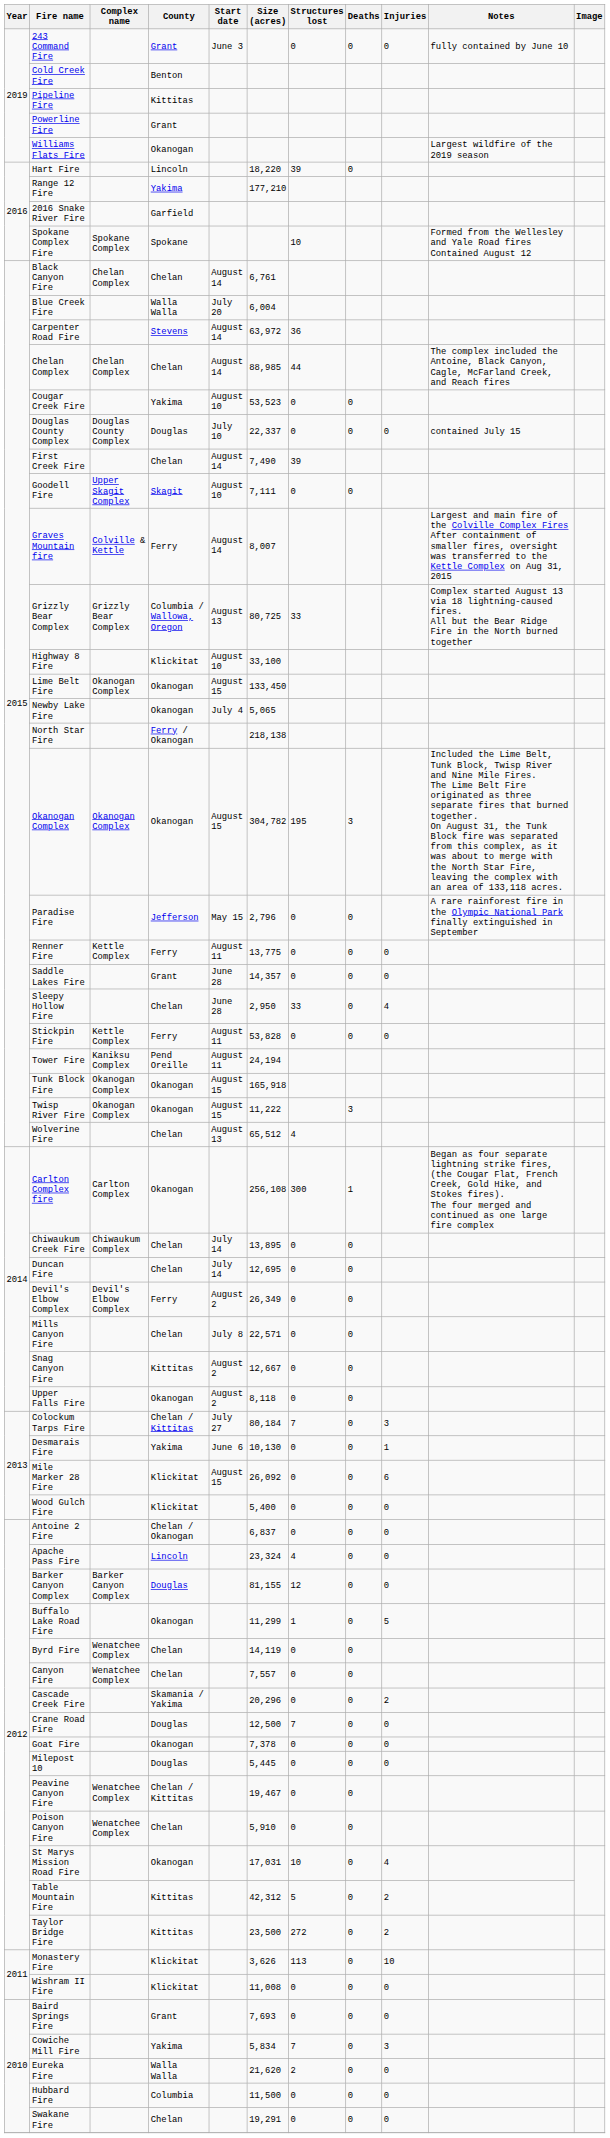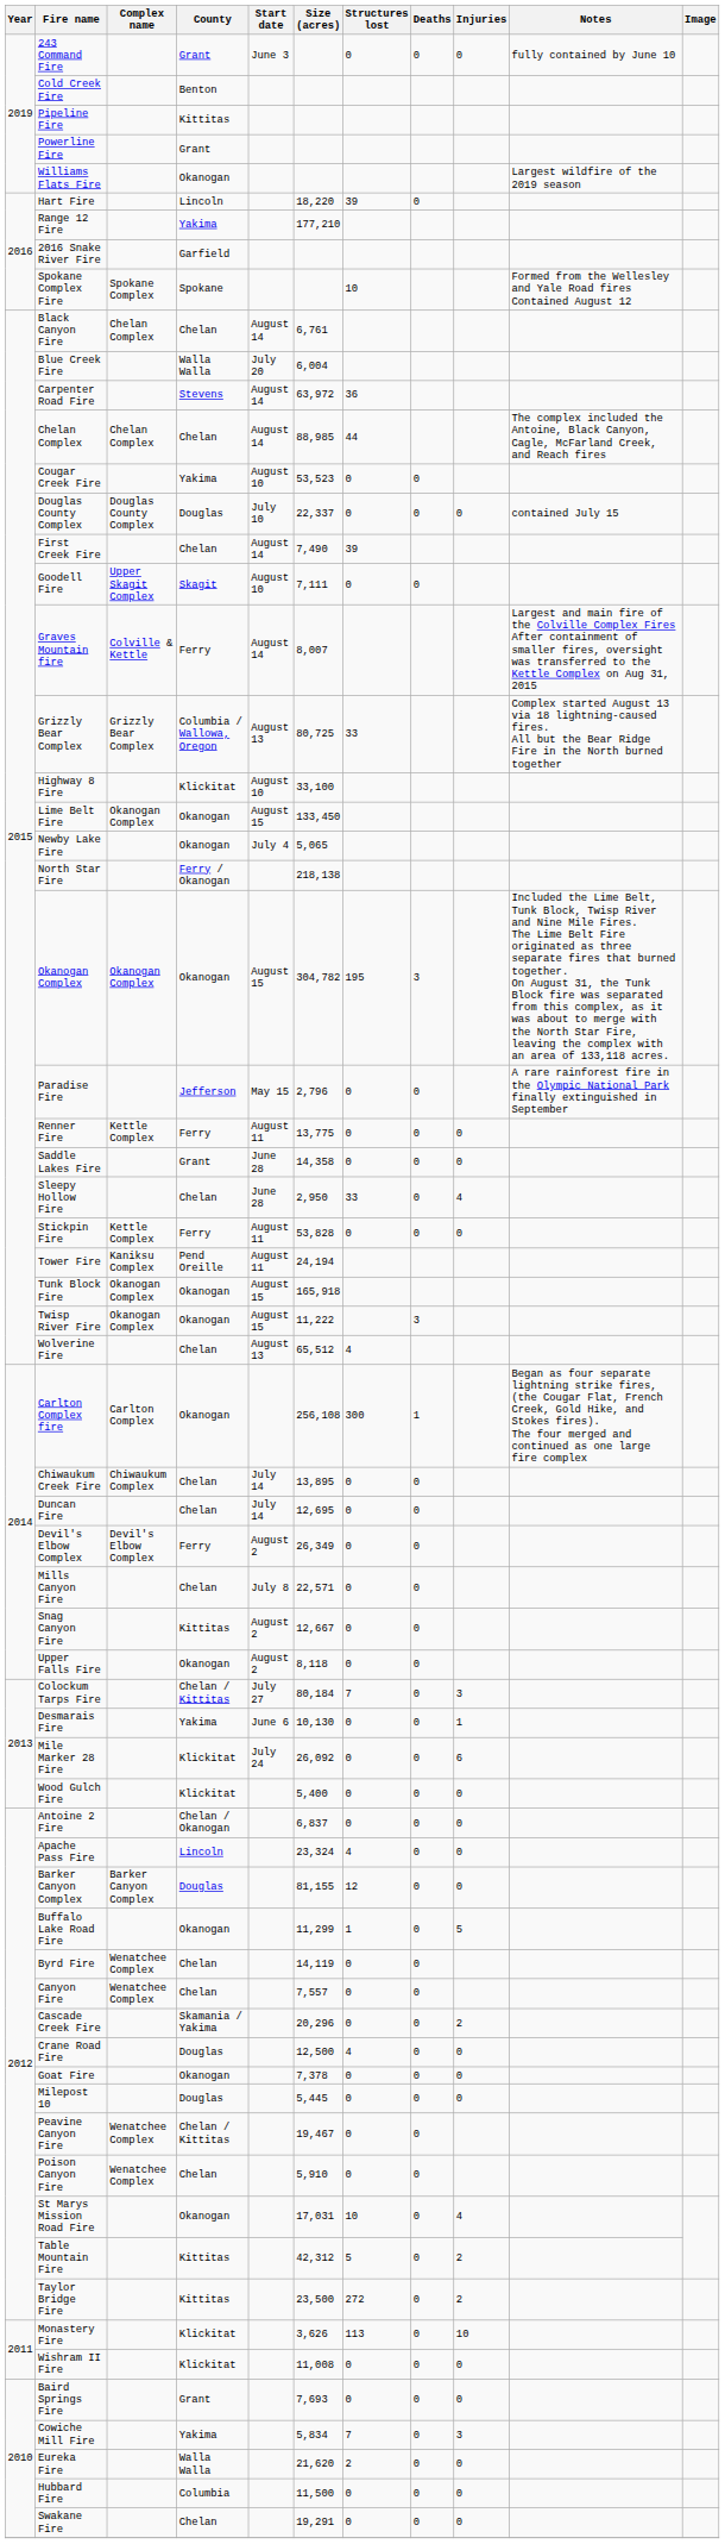 <table class="wikitable sortable" align="center" width="100%">
 <tr>
 <th>Year</th>
 <th>Fire name</th>
 <th>Complex name</th>
 <th>County</th>
 <th>Start date</th>
 <th data-sort-type="number">Size<br>(acres)</th>
 <th data-sort-type="number">Structures<br>lost</th>
 <th data-sort-type="number">Deaths</th>
 <th data-sort-type="number">Injuries</th>
 <th>Notes</th>
 <th>Image</th>
 </tr>
 <tr>
 <td rowspan=5>2019</td>
 <td><a href='#'>243 Command Fire</a></td>
 <td></td>
 <td><a href='#'>Grant</a></td>
 <td>June 3</td>
 <td></td>
 <td>0</td>
 <td>0</td>
 <td>0</td>
 <td>fully contained by June 10</td>
 <td></td>
 </tr>
 <tr>
 <td><a href='#'>Cold Creek Fire</a></td>
 <td></td>
 <td>Benton</td>
 <td></td>
 <td></td>
 <td></td>
 <td></td>
 <td></td>
 <td></td>
 <td></td>
 </tr>
 <tr>
 <td><a href='#'>Pipeline Fire</a></td>
 <td></td>
 <td>Kittitas</td>
 <td></td>
 <td></td>
 <td></td>
 <td></td>
 <td></td>
 <td></td>
 <td></td>
 </tr>
 <tr>
 <td><a href='#'>Powerline Fire</a></td>
 <td></td>
 <td>Grant</td>
 <td></td>
 <td></td>
 <td></td>
 <td></td>
 <td></td>
 <td></td>
 <td></td>
 </tr>
 <tr>
 <td><a href='#'>Williams Flats Fire</a></td>
 <td></td>
 <td>Okanogan</td>
 <td></td>
 <td></td>
 <td></td>
 <td></td>
 <td></td>
 <td>Largest wildfire of the 2019 season</td>
 <td></td>
 </tr>
 <tr>
 <td Rowspan=4>2016</td>
 <td>Hart Fire</td>
 <td></td>
 <td>Lincoln</td>
 <td></td>
 <td>18,220</td>
 <td>39</td>
 <td>0</td>
 <td></td>
 <td></td>
 <td></td>
 </tr>
 <tr>
 <td>Range 12 Fire</td>
 <td></td>
 <td><a href='#'>Yakima</a></td>
 <td></td>
 <td>177,210</td>
 <td></td>
 <td></td>
 <td></td>
 <td></td>
 <td></td>
 </tr>
 <tr>
 <td>2016 Snake River Fire</td>
 <td></td>
 <td>Garfield</td>
 <td></td>
 <td></td>
 <td></td>
 <td></td>
 <td></td>
 <td></td>
 <td></td>
 </tr>
 <tr>
 <td>Spokane Complex Fire</td>
 <td>Spokane Complex</td>
 <td>Spokane</td>
 <td></td>
 <td></td>
 <td>10</td>
 <td></td>
 <td></td>
 <td>Formed from the Wellesley and Yale Road fires<br>Contained August 12</td>
 <td></td>
 </tr>
 <tr>
 <td rowspan=24>2015</td>
 <td>Black Canyon Fire</td>
 <td>Chelan Complex</td>
 <td>Chelan</td>
 <td>August 14</td>
 <td>6,761</td>
 <td></td>
 <td></td>
 <td></td>
 <td></td>
 </tr>
 <tr>
 <td>Blue Creek Fire</td>
 <td></td>
 <td>Walla Walla</td>
 <td>July 20</td>
 <td>6,004</td>
 <td></td>
 <td></td>
 <td></td>
 <td></td>
 <td></td>
 </tr>
 <tr>
 <td>Carpenter Road Fire</td>
 <td></td>
 <td><a href='#'>Stevens</a></td>
 <td>August 14</td>
 <td>63,972</td>
 <td>36</td>
 <td></td>
 <td></td>
 <td></td>
 <td></td>
 </tr>
 <tr>
 <td>Chelan Complex</td>
 <td>Chelan Complex</td>
 <td>Chelan</td>
 <td>August 14</td>
 <td>88,985</td>
 <td>44</td>
 <td></td>
 <td></td>
 <td>The complex included the Antoine, Black Canyon, Cagle, McFarland Creek, and Reach fires</td>
 <td></td>
 </tr>
 <tr>
 <td>Cougar Creek Fire</td>
 <td></td>
 <td>Yakima</td>
 <td>August 10</td>
 <td>53,523</td>
 <td>0</td>
 <td>0</td>
 <td></td>
 <td></td>
 <td></td>
 </tr>
 <tr>
 <td>Douglas County Complex</td>
 <td>Douglas County Complex</td>
 <td>Douglas</td>
 <td>July 10</td>
 <td>22,337</td>
 <td>0</td>
 <td>0</td>
 <td>0</td>
 <td>contained July 15</td>
 <td></td>
 </tr>
 <tr>
 <td>First Creek Fire</td>
 <td></td>
 <td>Chelan</td>
 <td>August 14</td>
 <td>7,490</td>
 <td>39</td>
 <td></td>
 <td></td>
 <td></td>
 <td></td>
 </tr>
 <tr>
 <td>Goodell Fire</td>
 <td><a href='#'>Upper Skagit Complex</a></td>
 <td><a href='#'>Skagit</a></td>
 <td>August 10</td>
 <td>7,111</td>
 <td>0</td>
 <td>0</td>
 <td></td>
 <td></td>
 <td></td>
 </tr>
 <tr>
 <td><a href='#'>Graves Mountain fire</a></td>
 <td><a href='#'>Colville</a> & <a href='#'>Kettle</a></td>
 <td>Ferry</td>
 <td>August 14</td>
 <td>8,007</td>
 <td></td>
 <td></td>
 <td></td>
 <td>Largest and main fire of the <a href='#'>Colville Complex Fires</a><br>After containment of smaller fires, oversight was transferred to the <a href='#'>Kettle Complex</a> on Aug 31, 2015</td>
 <td></td>
 </tr>
 <tr>
 <td>Grizzly Bear Complex</td>
 <td>Grizzly Bear Complex</td>
 <td>Columbia / <a href='#'>Wallowa, Oregon</a></td>
 <td>August 13</td>
 <td>80,725</td>
 <td>33</td>
 <td></td>
 <td></td>
 <td>Complex started August 13 via 18 lightning-caused fires.<br> All but the Bear Ridge Fire in the North burned together</td>
 <td></td>
 </tr>
 <tr>
 <td>Highway 8 Fire</td>
 <td></td>
 <td>Klickitat</td>
 <td>August 10</td>
 <td>33,100</td>
 <td></td>
 <td></td>
 <td></td>
 <td></td>
 <td></td>
 </tr>
 <tr>
 <td>Lime Belt Fire</td>
 <td>Okanogan Complex</td>
 <td>Okanogan</td>
 <td>August 15</td>
 <td>133,450</td>
 <td></td>
 <td></td>
 <td></td>
 <td></td>
 <td></td>
 </tr>
 <tr>
 <td>Newby Lake Fire</td>
 <td></td>
 <td>Okanogan</td>
 <td>July 4</td>
 <td>5,065</td>
 <td></td>
 <td></td>
 <td></td>
 <td></td>
 <td></td>
 </tr>
 <tr>
 <td>North Star Fire</td>
 <td></td>
 <td><a href='#'>Ferry</a> / Okanogan</td>
 <td></td>
 <td>218,138</td>
 <td></td>
 <td></td>
 <td></td>
 <td></td>
 <td></td>
 </tr>
 <tr>
 <td><a href='#'>Okanogan Complex</a></td>
 <td><a href='#'>Okanogan Complex</a></td>
 <td>Okanogan</td>
 <td>August 15</td>
 <td>304,782</td>
 <td>195</td>
 <td>3</td>
 <td></td>
 <td>Included the Lime Belt, Tunk Block, Twisp River and Nine Mile Fires.<br> The Lime Belt Fire originated as three separate fires that burned together.<br> On August 31, the Tunk Block fire was separated from this complex, as it was about to merge with the North Star Fire, leaving the complex with an area of 133,118 acres.</td>
 <td></td>
 </tr>
 <tr>
 <td>Paradise Fire</td>
 <td></td>
 <td><a href='#'>Jefferson</a></td>
 <td>May 15</td>
 <td>2,796</td>
 <td>0</td>
 <td>0</td>
 <td></td>
 <td>A rare rainforest fire in the <a href='#'>Olympic National Park</a><br>finally extinguished in September</td>
 <td></td>
 </tr>
 <tr>
 <td>Renner Fire</td>
 <td>Kettle Complex</td>
 <td>Ferry</td>
 <td>August 11</td>
 <td>13,775</td>
 <td>0</td>
 <td>0</td>
 <td>0</td>
 <td></td>
 <td></td>
 </tr>
 <tr>
 <td>Saddle Lakes Fire</td>
 <td></td>
 <td>Grant</td>
 <td>June 28</td>
-<td>14,357</td>
+<td>14,358</td>
 <td>0</td>
 <td>0</td>
 <td>0</td>
 <td></td>
 <td></td>
 </tr>
 <tr>
 <td>Sleepy Hollow Fire</td>
 <td></td>
 <td>Chelan</td>
 <td>June 28</td>
 <td>2,950</td>
 <td>33</td>
 <td>0</td>
 <td>4</td>
 <td></td>
 <td></td>
 </tr>
 <tr>
 <td>Stickpin Fire</td>
 <td>Kettle Complex</td>
 <td>Ferry</td>
 <td>August 11</td>
 <td>53,828</td>
 <td>0</td>
 <td>0</td>
 <td>0</td>
 <td></td>
 <td></td>
 </tr>
 <tr>
 <td>Tower Fire</td>
 <td>Kaniksu Complex</td>
 <td>Pend Oreille</td>
 <td>August 11</td>
 <td>24,194</td>
 <td></td>
 <td></td>
 <td></td>
 <td></td>
 <td></td>
 </tr>
 <tr>
 <td>Tunk Block Fire</td>
 <td>Okanogan Complex</td>
 <td>Okanogan</td>
 <td>August 15</td>
 <td>165,918</td>
 <td></td>
 <td></td>
 <td></td>
 <td></td>
 <td></td>
 </tr>
 <tr>
 <td>Twisp River Fire</td>
 <td>Okanogan Complex</td>
 <td>Okanogan</td>
 <td>August 15</td>
 <td>11,222</td>
 <td></td>
 <td>3</td>
 <td></td>
 <td></td>
 <td></td>
 </tr>
 <tr>
 <td>Wolverine Fire</td>
 <td></td>
 <td>Chelan</td>
 <td>August 13</td>
 <td>65,512</td>
 <td>4</td>
 <td></td>
 <td></td>
 <td></td>
 <td></td>
 </tr>
 <tr>
 <td rowspan=7>2014</td>
 <td><a href='#'>Carlton Complex fire</a></td>
 <td>Carlton Complex</td>
 <td>Okanogan</td>
 <td></td>
 <td>256,108</td>
 <td>300</td>
 <td>1</td>
 <td></td>
 <td>Began as four separate lightning strike fires, (the Cougar Flat, French Creek, Gold Hike, and Stokes fires).<br> The four merged and continued as one large fire complex</td>
 <td></td>
 </tr>
 <tr>
 <td>Chiwaukum Creek Fire</td>
 <td>Chiwaukum Complex</td>
 <td>Chelan</td>
 <td>July 14</td>
 <td>13,895</td>
 <td>0</td>
 <td>0</td>
 <td></td>
 <td></td>
 <td></td>
 </tr>
 <tr>
 <td>Duncan Fire</td>
 <td></td>
 <td>Chelan</td>
 <td>July 14</td>
 <td>12,695</td>
 <td>0</td>
 <td>0</td>
 <td></td>
 <td></td>
 <td></td>
 </tr>
 <tr>
 <td>Devil's Elbow Complex</td>
 <td>Devil's Elbow Complex</td>
 <td>Ferry</td>
 <td>August 2</td>
 <td>26,349</td>
 <td>0</td>
 <td>0</td>
 <td></td>
 <td></td>
 <td></td>
 </tr>
 <tr>
 <td>Mills Canyon Fire</td>
 <td></td>
 <td>Chelan</td>
 <td>July 8</td>
 <td>22,571</td>
 <td>0</td>
 <td>0</td>
 <td></td>
 <td></td>
 <td></td>
 </tr>
 <tr>
 <td>Snag Canyon Fire</td>
 <td></td>
 <td>Kittitas</td>
 <td>August 2</td>
 <td>12,667</td>
 <td>0</td>
 <td>0</td>
 <td></td>
 <td></td>
 <td></td>
 </tr>
 <tr>
 <td>Upper Falls Fire</td>
 <td></td>
 <td>Okanogan</td>
 <td>August 2</td>
 <td>8,118</td>
 <td>0</td>
 <td>0</td>
 <td></td>
 <td></td>
 <td></td>
 </tr>
 <tr>
 <td rowspan=4>2013</td>
 <td>Colockum Tarps Fire</td>
 <td></td>
 <td>Chelan / <a href='#'>Kittitas</a></td>
 <td>July 27</td>
 <td>80,184</td>
 <td>7</td>
 <td>0</td>
 <td>3</td>
 <td></td>
 <td></td>
 </tr>
 <tr>
 <td>Desmarais Fire</td>
 <td></td>
 <td>Yakima</td>
 <td>June 6</td>
 <td>10,130</td>
 <td>0</td>
 <td>0</td>
 <td>1</td>
 <td></td>
 <td></td>
 </tr>
 <tr>
 <td>Mile Marker 28 Fire</td>
 <td></td>
 <td>Klickitat</td>
-<td>August 15</td>
+<td>July 24</td>
 <td>26,092</td>
 <td>0</td>
 <td>0</td>
 <td>6</td>
 <td></td>
 <td></td>
 </tr>
 <tr>
 <td>Wood Gulch Fire</td>
 <td></td>
 <td>Klickitat</td>
 <td></td>
 <td>5,400</td>
 <td>0</td>
 <td>0</td>
 <td>0</td>
 <td></td>
 <td></td>
 </tr>
 <tr>
 <td rowspan=15>2012</td>
 <td>Antoine 2 Fire</td>
 <td></td>
 <td>Chelan / Okanogan</td>
 <td></td>
 <td>6,837</td>
 <td>0</td>
 <td>0</td>
 <td>0</td>
 <td></td>
 <td></td>
 </tr>
 <tr>
 <td>Apache Pass Fire</td>
 <td></td>
 <td><a href='#'>Lincoln</a></td>
 <td></td>
 <td>23,324</td>
 <td>4</td>
 <td>0</td>
 <td>0</td>
 <td></td>
 <td></td>
 </tr>
 <tr>
 <td>Barker Canyon Complex</td>
 <td>Barker Canyon Complex</td>
 <td><a href='#'>Douglas</a></td>
 <td></td>
 <td>81,155</td>
 <td>12</td>
 <td>0</td>
 <td>0</td>
 <td></td>
 <td></td>
 </tr>
 <tr>
 <td>Buffalo Lake Road Fire</td>
 <td></td>
 <td>Okanogan</td>
 <td></td>
 <td>11,299</td>
 <td>1</td>
 <td>0</td>
 <td>5</td>
 <td></td>
 <td></td>
 </tr>
 <tr>
 <td>Byrd Fire</td>
 <td>Wenatchee Complex</td>
 <td>Chelan</td>
 <td></td>
 <td>14,119</td>
 <td>0</td>
 <td>0</td>
 <td></td>
 <td></td>
 <td></td>
 </tr>
 <tr>
 <td>Canyon Fire</td>
 <td>Wenatchee Complex</td>
 <td>Chelan</td>
 <td></td>
 <td>7,557</td>
 <td>0</td>
 <td>0</td>
 <td></td>
 <td></td>
 <td></td>
 </tr>
 <tr>
 <td>Cascade Creek Fire</td>
 <td></td>
 <td>Skamania / Yakima</td>
 <td></td>
 <td>20,296</td>
 <td>0</td>
 <td>0</td>
 <td>2</td>
 <td></td>
 <td></td>
 </tr>
 <tr>
 <td>Crane Road Fire</td>
 <td></td>
 <td>Douglas</td>
 <td></td>
 <td>12,500</td>
-<td>7</td>
+<td>4</td>
 <td>0</td>
 <td>0</td>
 <td></td>
 <td></td>
 </tr>
 <tr>
 <td>Goat Fire</td>
 <td></td>
 <td>Okanogan</td>
 <td></td>
 <td>7,378</td>
 <td>0</td>
 <td>0</td>
 <td>0</td>
 <td></td>
 <td></td>
 </tr>
 <tr>
 <td>Milepost 10</td>
 <td></td>
 <td>Douglas</td>
 <td></td>
 <td>5,445</td>
 <td>0</td>
 <td>0</td>
 <td>0</td>
 <td></td>
 <td></td>
 </tr>
 <tr>
 <td>Peavine Canyon Fire</td>
 <td>Wenatchee Complex</td>
 <td>Chelan / Kittitas</td>
 <td></td>
 <td>19,467</td>
 <td>0</td>
 <td>0</td>
 <td></td>
 <td></td>
 <td></td>
 </tr>
 <tr>
 <td>Poison Canyon Fire</td>
 <td>Wenatchee Complex</td>
 <td>Chelan</td>
 <td></td>
 <td>5,910</td>
 <td>0</td>
 <td>0</td>
 <td></td>
 <td></td>
 <td></td>
 </tr>
 <tr>
 <td>St Marys Mission Road Fire</td>
 <td></td>
 <td>Okanogan</td>
 <td></td>
 <td>17,031</td>
 <td>10</td>
 <td>0</td>
 <td>4</td>
 <td></td>
 </tr>
 <tr>
 <td>Table Mountain Fire</td>
 <td></td>
 <td>Kittitas</td>
 <td></td>
 <td>42,312</td>
 <td>5</td>
 <td>0</td>
 <td>2</td>
 <td></td>
 </tr>
 <tr>
 <td>Taylor Bridge Fire</td>
 <td></td>
 <td>Kittitas</td>
 <td></td>
 <td>23,500</td>
 <td>272</td>
 <td>0</td>
 <td>2</td>
 <td></td>
 <td></td>
 </tr>
 <tr>
 <td rowspan=2>2011</td>
 <td>Monastery Fire</td>
 <td></td>
 <td>Klickitat</td>
 <td></td>
 <td>3,626</td>
 <td>113</td>
 <td>0</td>
 <td>10</td>
 <td></td>
 <td></td>
 </tr>
 <tr>
 <td>Wishram II Fire</td>
 <td></td>
 <td>Klickitat</td>
 <td></td>
 <td>11,008</td>
 <td>0</td>
 <td>0</td>
 <td>0</td>
 <td></td>
 <td></td>
 </tr>
 <tr>
 <td rowspan=5>2010</td>
 <td>Baird Springs Fire</td>
 <td></td>
 <td>Grant</td>
 <td></td>
 <td>7,693</td>
 <td>0</td>
 <td>0</td>
 <td>0</td>
 <td></td>
 <td></td>
 </tr>
 <tr>
 <td>Cowiche Mill Fire</td>
 <td></td>
 <td>Yakima</td>
 <td></td>
 <td>5,834</td>
 <td>7</td>
 <td>0</td>
 <td>3</td>
 <td></td>
 <td></td>
 </tr>
 <tr>
 <td>Eureka Fire</td>
 <td></td>
 <td>Walla Walla</td>
 <td></td>
 <td>21,620</td>
 <td>2</td>
 <td>0</td>
 <td>0</td>
 <td></td>
 <td></td>
 </tr>
 <tr>
 <td>Hubbard Fire</td>
 <td></td>
 <td>Columbia</td>
 <td></td>
 <td>11,500</td>
 <td>0</td>
 <td>0</td>
 <td>0</td>
 <td></td>
 <td></td>
 </tr>
 <tr>
 <td>Swakane Fire</td>
 <td></td>
 <td>Chelan</td>
 <td></td>
 <td>19,291</td>
 <td>0</td>
 <td>0</td>
 <td>0</td>
 <td></td>
 <td></td>
 </tr>
 <tr>
 </tr>
 </table>
